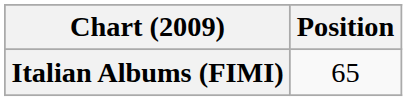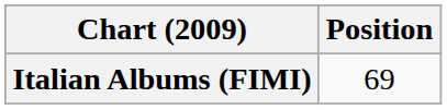 <table class="wikitable plainrowheaders" style="text-align:center">
 <tr>
 <th scope="col">Chart (2009)</th>
 <th scope="col">Position</th>
 </tr>
 <tr>
 <th scope="row">Italian Albums (FIMI)</th>
-<td>65</td>
+<td>69</td>
 </tr>
 </table>
